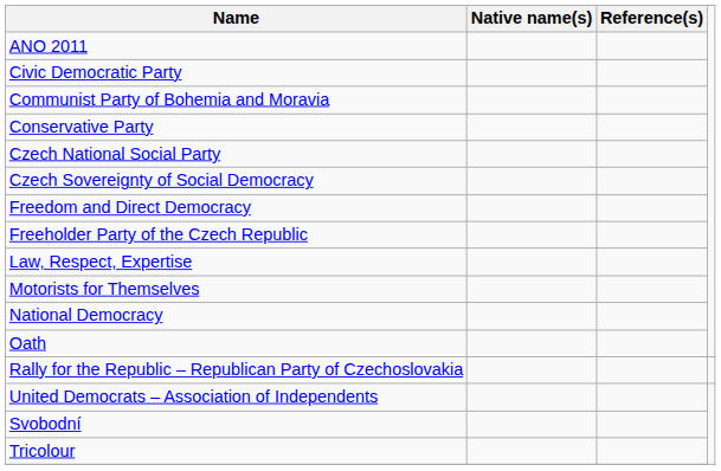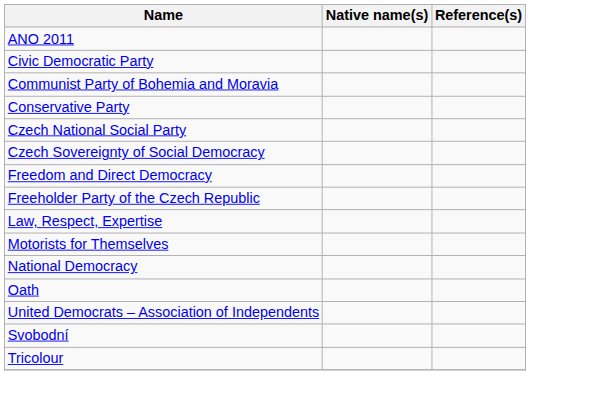 <table class="wikitable">
 <tr>
 <th>Name</th>
 <th>Native name(s)</th>
 <th>Reference(s)</th>
 </tr>
 <tr>
 <td><a href='#'>ANO 2011</a></td>
 <td></td>
 <td></td>
 </tr>
 <tr>
 <td><a href='#'>Civic Democratic Party</a></td>
 <td></td>
 <td></td>
 </tr>
 <tr>
 <td><a href='#'>Communist Party of Bohemia and Moravia</a></td>
 <td></td>
 <td></td>
 </tr>
 <tr>
 <td><a href='#'>Conservative Party</a></td>
 <td></td>
 <td></td>
 </tr>
 <tr>
 <td><a href='#'>Czech National Social Party</a></td>
 <td></td>
 <td></td>
 </tr>
 <tr>
 <td><a href='#'>Czech Sovereignty of Social Democracy</a></td>
 <td></td>
 <td></td>
 </tr>
 <tr>
 <td><a href='#'>Freedom and Direct Democracy</a></td>
 <td></td>
 <td></td>
 </tr>
 <tr>
 <td><a href='#'>Freeholder Party of the Czech Republic</a></td>
 <td></td>
 <td></td>
 </tr>
 <tr>
 <td><a href='#'>Law, Respect, Expertise</a></td>
 <td></td>
 <td></td>
 </tr>
 <tr>
 <td><a href='#'>Motorists for Themselves</a></td>
 <td></td>
 <td></td>
 </tr>
 <tr>
 <td><a href='#'>National Democracy</a></td>
 <td></td>
 <td></td>
 </tr>
 <tr>
 <td><a href='#'>Oath</a></td>
 <td></td>
 <td></td>
 </tr>
 <tr>
-<td><a href='#'>Rally for the Republic – Republican Party of Czechoslovakia</a></td>
-<td></td>
-<td></td>
-<td></td>
-</tr>
-<tr>
 <td><a href='#'>United Democrats – Association of Independents</a></td>
 <td></td>
 <td></td>
 </tr>
 <tr>
 <td><a href='#'>Svobodní</a></td>
 <td></td>
 <td></td>
 </tr>
 <tr>
 <td><a href='#'>Tricolour</a></td>
 <td></td>
 <td></td>
 </tr>
 <tr>
 </tr>
 </table>
